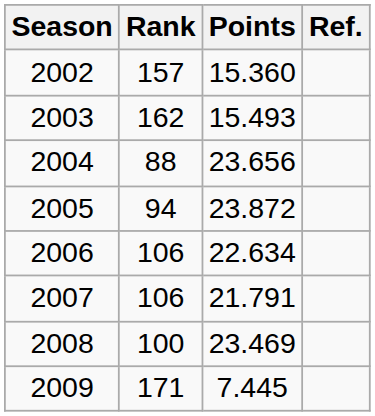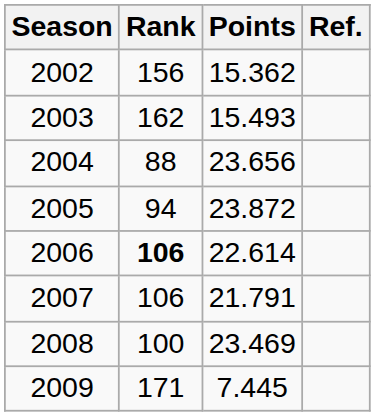 <table class="wikitable plainrowheaders sortable" style="text-align:center">
 <tr>
 <th>Season</th>
 <th>Rank</th>
 <th>Points</th>
 <th>Ref.</th>
 </tr>
 <tr>
 <td>2002</td>
-<td>157 </td>
-<td>15.360</td>
+<td>156 </td>
+<td>15.362</td>
 <td></td>
 </tr>
 <tr>
 <td>2003</td>
 <td>162 </td>
 <td>15.493</td>
 <td></td>
 </tr>
 <tr>
 <td>2004</td>
 <td>88 </td>
 <td>23.656</td>
 <td></td>
 </tr>
 <tr>
 <td>2005</td>
 <td>94 </td>
 <td>23.872</td>
 <td></td>
 </tr>
 <tr>
 <td>2006</td>
-<td>106 </td>
-<td>22.634</td>
+<td><strong>106 </strong></td>
+<td>22.614</td>
 <td></td>
 </tr>
 <tr>
 <td>2007</td>
 <td>106 </td>
 <td>21.791</td>
 <td></td>
 </tr>
 <tr>
 <td>2008</td>
 <td>100 </td>
 <td>23.469</td>
 <td></td>
 </tr>
 <tr>
 <td>2009</td>
 <td>171 </td>
 <td>7.445</td>
 <td></td>
 </tr>
 </table>
